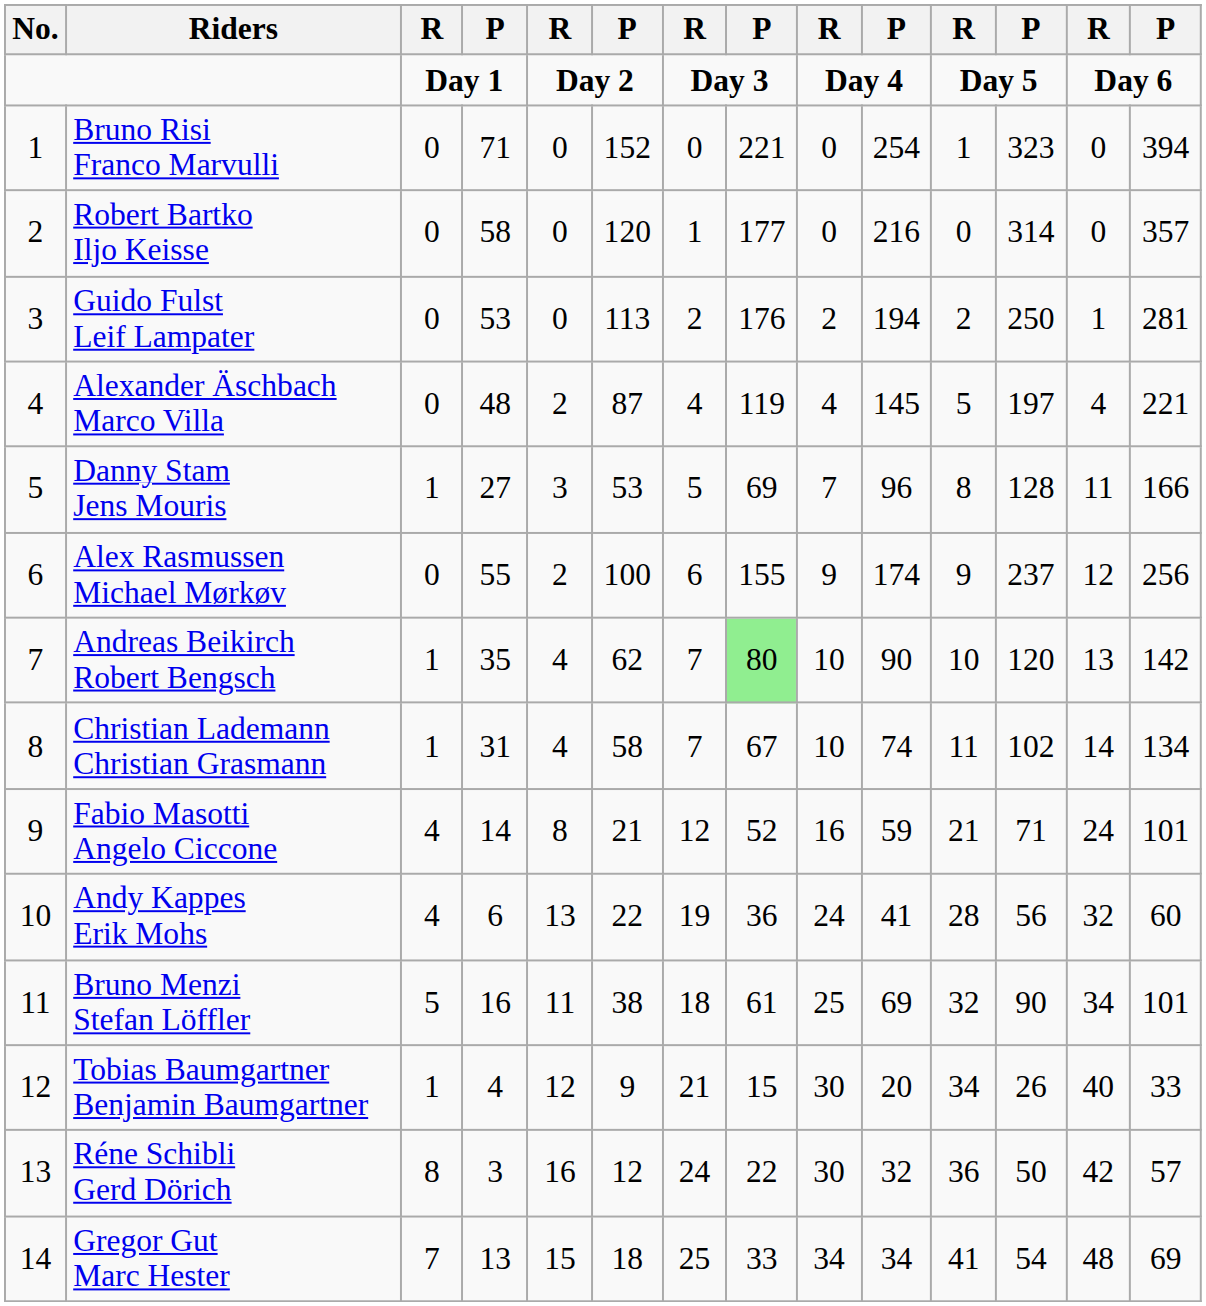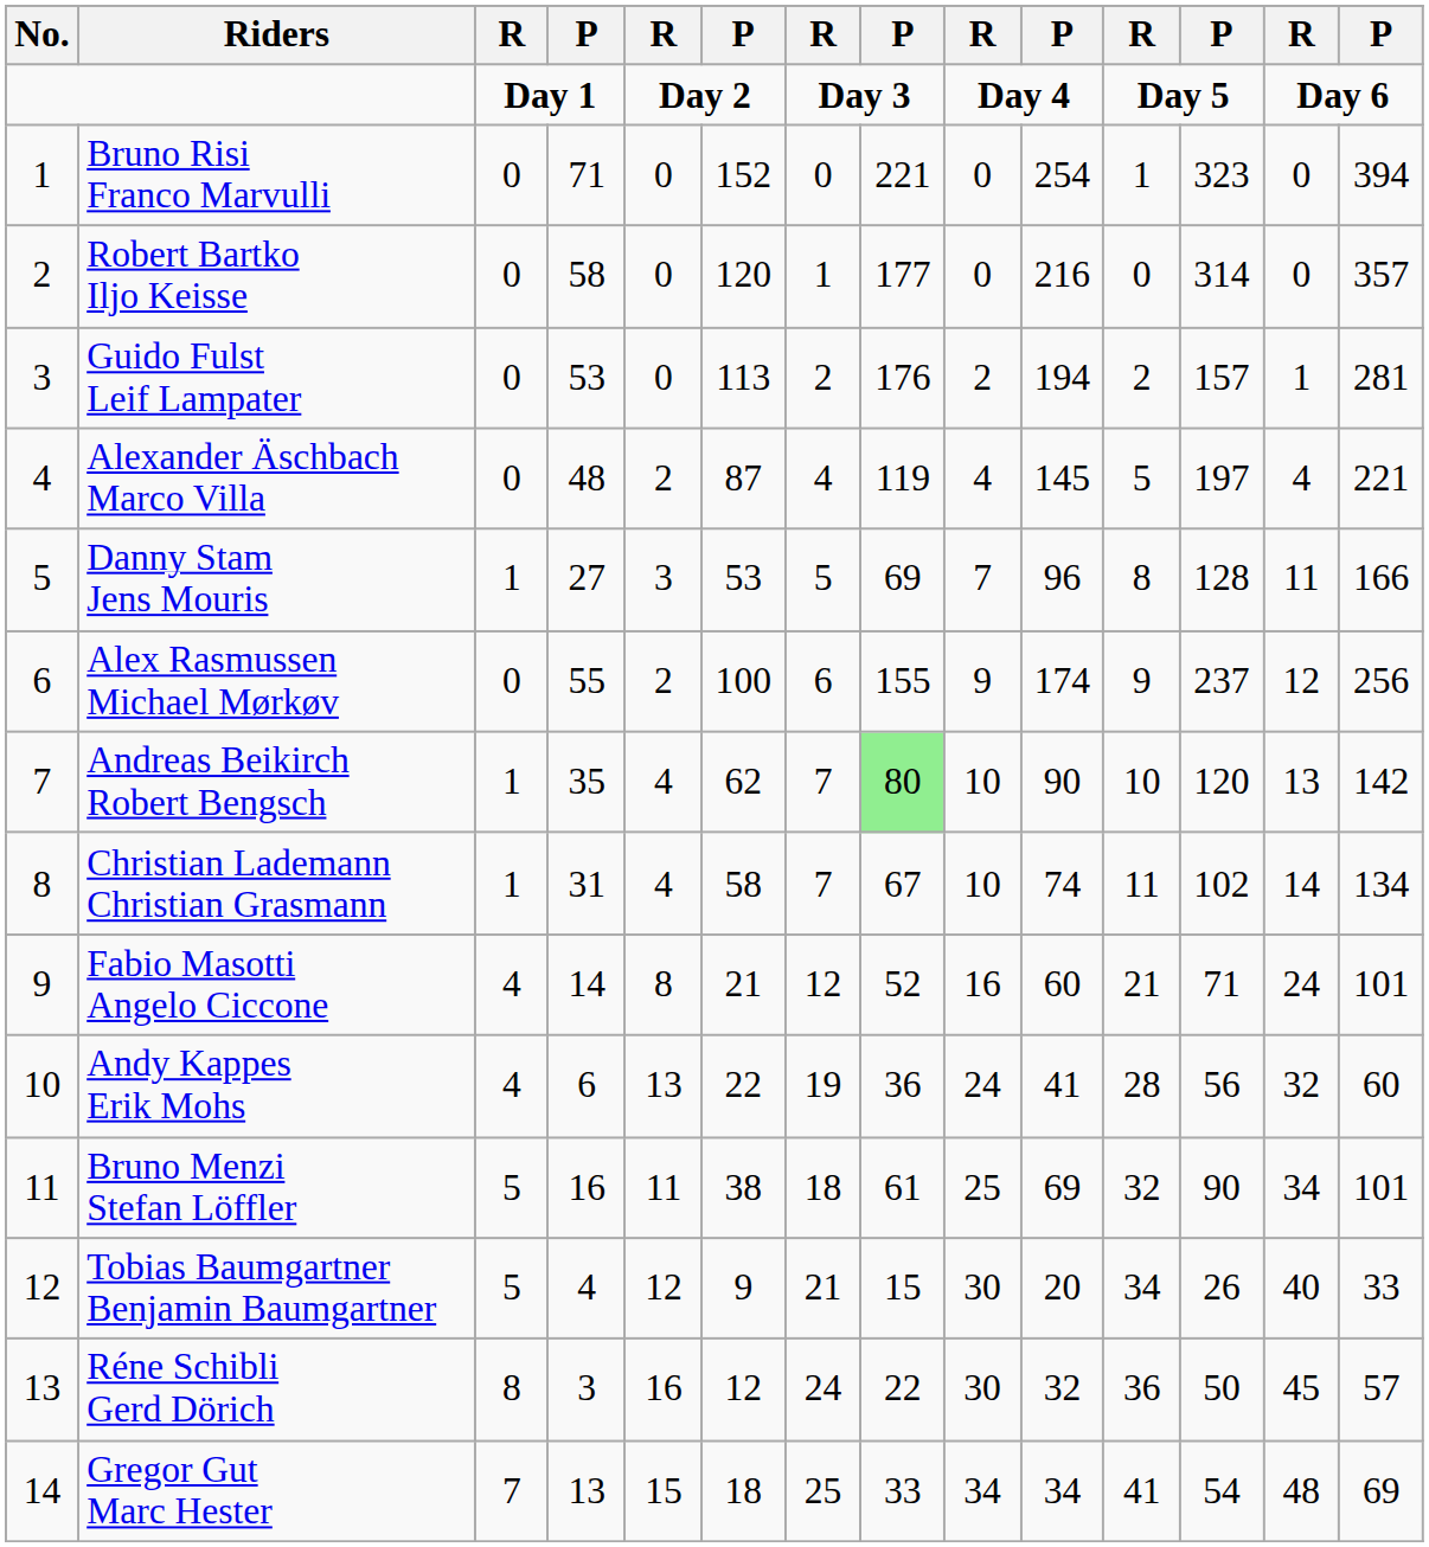 <table class="wikitable">
 <tr>
 <th width="20px">No.</th>
 <th width="200px">Riders</th>
 <th width="30px">R</th>
 <th width="30px">P</th>
 <th width="30px">R</th>
 <th width="30px">P</th>
 <th width="30px">R</th>
 <th width="30px">P</th>
 <th width="30px">R</th>
 <th width="30px">P</th>
 <th width="30px">R</th>
 <th width="30px">P</th>
 <th width="30px">R</th>
 <th width="30px">P</th>
 </tr>
 <tr align=center>
 <td colspan=2></td>
 <td colspan=2><strong>Day 1</strong></td>
 <td colspan=2><strong>Day 2</strong></td>
 <td colspan=2><strong>Day 3</strong></td>
 <td colspan=2><strong>Day 4</strong></td>
 <td colspan=2><strong>Day 5</strong></td>
 <td colspan=2><strong>Day 6</strong></td>
 </tr>
 <tr align=center>
 <td>1</td>
 <td align=left> <a href='#'>Bruno Risi</a> <br>  <a href='#'>Franco Marvulli</a></td>
 <td>0</td>
 <td>71</td>
 <td>0</td>
 <td>152</td>
 <td>0</td>
 <td>221</td>
 <td>0</td>
 <td>254</td>
 <td>1</td>
 <td>323</td>
 <td>0</td>
 <td>394</td>
 </tr>
 <tr align=center>
 <td>2</td>
 <td align=left> <a href='#'>Robert Bartko</a> <br>  <a href='#'>Iljo Keisse</a></td>
 <td>0</td>
 <td>58</td>
 <td>0</td>
 <td>120</td>
 <td>1</td>
 <td>177</td>
 <td>0</td>
 <td>216</td>
 <td>0</td>
 <td>314</td>
 <td>0</td>
 <td>357</td>
 </tr>
 <tr align=center>
 <td>3</td>
 <td align=left> <a href='#'>Guido Fulst</a> <br>  <a href='#'>Leif Lampater</a></td>
 <td>0</td>
 <td>53</td>
 <td>0</td>
 <td>113</td>
 <td>2</td>
 <td>176</td>
 <td>2</td>
 <td>194</td>
 <td>2</td>
-<td>250</td>
+<td>157</td>
 <td>1</td>
 <td>281</td>
 </tr>
 <tr align=center>
 <td>4</td>
 <td align=left> <a href='#'>Alexander Äschbach</a> <br>  <a href='#'>Marco Villa</a></td>
 <td>0</td>
 <td>48</td>
 <td>2</td>
 <td>87</td>
 <td>4</td>
 <td>119</td>
 <td>4</td>
 <td>145</td>
 <td>5</td>
 <td>197</td>
 <td>4</td>
 <td>221</td>
 </tr>
 <tr align=center>
 <td>5</td>
 <td align=left> <a href='#'>Danny Stam</a> <br>  <a href='#'>Jens Mouris</a></td>
 <td>1</td>
 <td>27</td>
 <td>3</td>
 <td>53</td>
 <td>5</td>
 <td>69</td>
 <td>7</td>
 <td>96</td>
 <td>8</td>
 <td>128</td>
 <td>11</td>
 <td>166</td>
 </tr>
 <tr align=center>
 <td>6</td>
 <td align=left> <a href='#'>Alex Rasmussen</a> <br>  <a href='#'>Michael Mørkøv</a></td>
 <td>0</td>
 <td>55</td>
 <td>2</td>
 <td>100</td>
 <td>6</td>
 <td>155</td>
 <td>9</td>
 <td>174</td>
 <td>9</td>
 <td>237</td>
 <td>12</td>
 <td>256</td>
 </tr>
 <tr align=center>
 <td>7</td>
 <td align=left> <a href='#'>Andreas Beikirch</a> <br>  <a href='#'>Robert Bengsch</a></td>
 <td>1</td>
 <td>35</td>
 <td>4</td>
 <td>62</td>
 <td>7</td>
 <td style="background: lightgreen;">80</td>
 <td>10</td>
 <td>90</td>
 <td>10</td>
 <td>120</td>
 <td>13</td>
 <td>142</td>
 </tr>
 <tr align=center>
 <td>8</td>
 <td align=left> <a href='#'>Christian Lademann</a> <br>  <a href='#'>Christian Grasmann</a></td>
 <td>1</td>
 <td>31</td>
 <td>4</td>
 <td>58</td>
 <td>7</td>
 <td>67</td>
 <td>10</td>
 <td>74</td>
 <td>11</td>
 <td>102</td>
 <td>14</td>
 <td>134</td>
 </tr>
 <tr align=center>
 <td>9</td>
 <td align=left> <a href='#'>Fabio Masotti</a> <br>  <a href='#'>Angelo Ciccone</a></td>
 <td>4</td>
 <td>14</td>
 <td>8</td>
 <td>21</td>
 <td>12</td>
 <td>52</td>
 <td>16</td>
-<td>59</td>
+<td>60</td>
 <td>21</td>
 <td>71</td>
 <td>24</td>
 <td>101</td>
 </tr>
 <tr align=center>
 <td>10</td>
 <td align=left> <a href='#'>Andy Kappes</a> <br>  <a href='#'>Erik Mohs</a></td>
 <td>4</td>
 <td>6</td>
 <td>13</td>
 <td>22</td>
 <td>19</td>
 <td>36</td>
 <td>24</td>
 <td>41</td>
 <td>28</td>
 <td>56</td>
 <td>32</td>
 <td>60</td>
 </tr>
 <tr align=center>
 <td>11</td>
 <td align=left> <a href='#'>Bruno Menzi</a> <br>  <a href='#'>Stefan Löffler</a></td>
 <td>5</td>
 <td>16</td>
 <td>11</td>
 <td>38</td>
 <td>18</td>
 <td>61</td>
 <td>25</td>
 <td>69</td>
 <td>32</td>
 <td>90</td>
 <td>34</td>
 <td>101</td>
 </tr>
 <tr align=center>
 <td>12</td>
 <td align=left> <a href='#'>Tobias Baumgartner</a> <br>  <a href='#'>Benjamin Baumgartner</a></td>
-<td>1</td>
+<td>5</td>
 <td>4</td>
 <td>12</td>
 <td>9</td>
 <td>21</td>
 <td>15</td>
 <td>30</td>
 <td>20</td>
 <td>34</td>
 <td>26</td>
 <td>40</td>
 <td>33</td>
 </tr>
 <tr align=center>
 <td>13</td>
 <td align=left> <a href='#'>Réne Schibli</a> <br>  <a href='#'>Gerd Dörich</a></td>
 <td>8</td>
 <td>3</td>
 <td>16</td>
 <td>12</td>
 <td>24</td>
 <td>22</td>
 <td>30</td>
 <td>32</td>
 <td>36</td>
 <td>50</td>
-<td>42</td>
+<td>45</td>
 <td>57</td>
 </tr>
 <tr align=center>
 <td>14</td>
 <td align=left> <a href='#'>Gregor Gut</a> <br>  <a href='#'>Marc Hester</a></td>
 <td>7</td>
 <td>13</td>
 <td>15</td>
 <td>18</td>
 <td>25</td>
 <td>33</td>
 <td>34</td>
 <td>34</td>
 <td>41</td>
 <td>54</td>
 <td>48</td>
 <td>69</td>
 </tr>
 </table>
